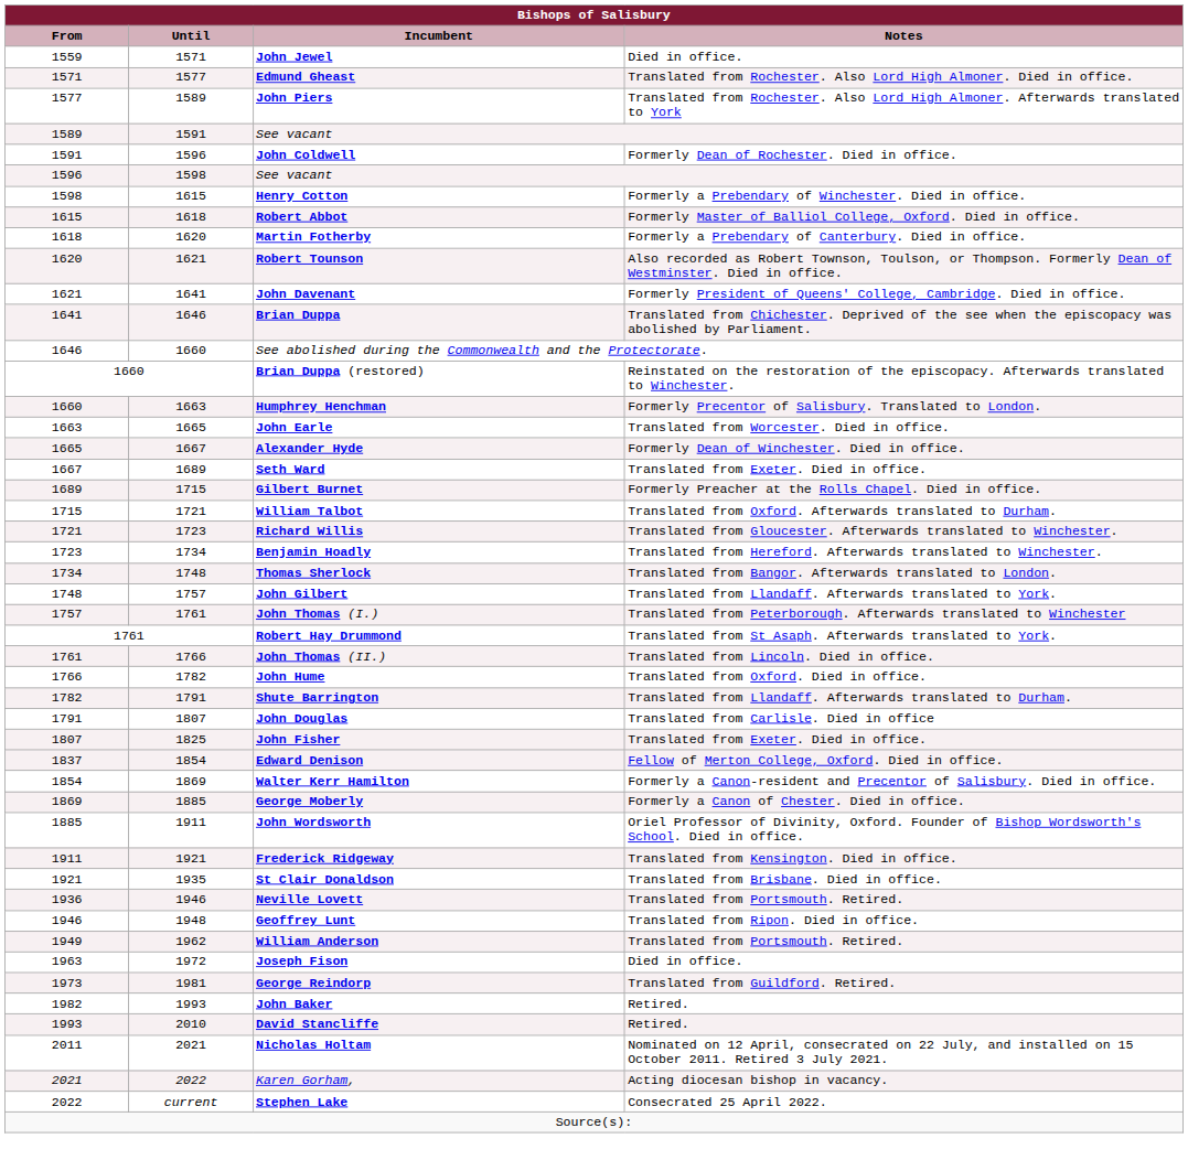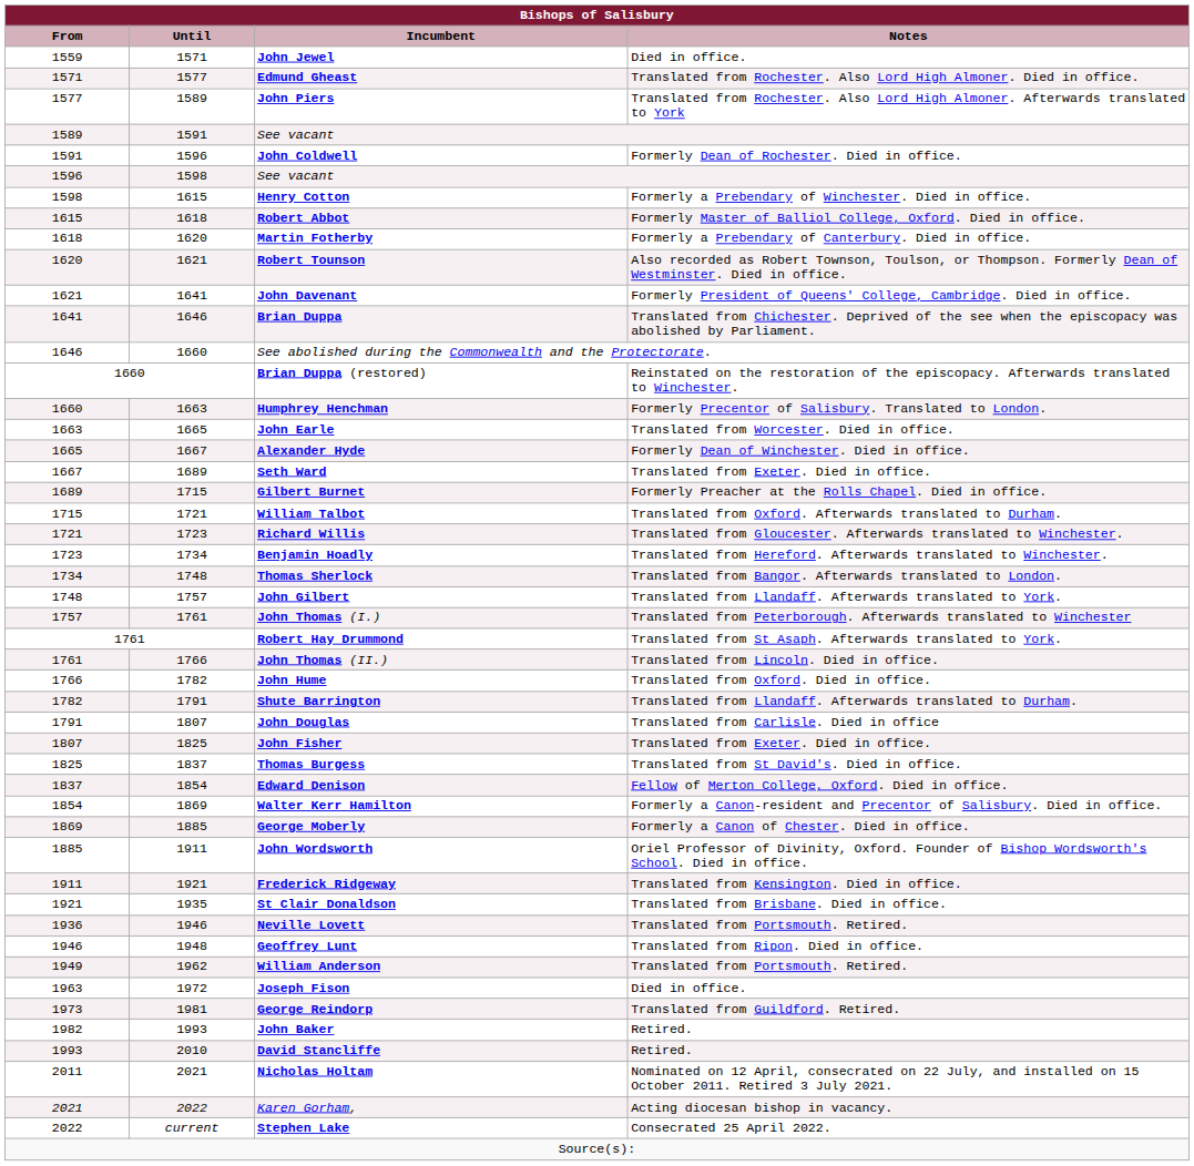 <table class="wikitable" style="width:95%;" border="1" cellpadding="2">
 <tr>
 <th colspan="4" style="background-color: #7F1734; color: white;">Bishops of Salisbury</th>
 </tr>
 <tr valign=center>
 <th style="background-color:#D4B1BB" width="10%">From</th>
 <th style="background-color:#D4B1BB" width="10%">Until</th>
 <th style="background-color:#D4B1BB" width="30%">Incumbent</th>
 <th style="background-color:#D4B1BB" width="45%">Notes</th>
 </tr>
 <tr valign=top bgcolor="white">
 <td style="text-align: center;">1559</td>
 <td style="text-align: center;">1571</td>
 <td> <strong><a href='#'>John Jewel</a></strong></td>
 <td>Died in office.</td>
 </tr>
 <tr valign="top" style="background-color: #F7F0F2;">
 <td style="text-align: center;">1571</td>
 <td style="text-align: center;">1577</td>
 <td> <strong><a href='#'>Edmund Gheast</a></strong></td>
 <td>Translated from <a href='#'>Rochester</a>. Also <a href='#'>Lord High Almoner</a>. Died in office.</td>
 </tr>
 <tr valign=top bgcolor="white">
 <td style="text-align: center;">1577</td>
 <td style="text-align: center;">1589</td>
 <td> <strong><a href='#'>John Piers</a></strong></td>
 <td>Translated from <a href='#'>Rochester</a>. Also <a href='#'>Lord High Almoner</a>. Afterwards translated to <a href='#'>York</a></td>
 </tr>
 <tr valign="top" style="background-color: #F7F0F2;">
 <td style="text-align: center;">1589</td>
 <td style="text-align: center;">1591</td>
 <td colspan=2><em>See vacant</em></td>
 </tr>
 <tr valign=top bgcolor="white">
 <td style="text-align: center;">1591</td>
 <td style="text-align: center;">1596</td>
 <td> <strong><a href='#'>John Coldwell</a></strong></td>
 <td>Formerly <a href='#'>Dean of Rochester</a>. Died in office.</td>
 </tr>
 <tr valign="top" style="background-color: #F7F0F2;">
 <td style="text-align: center;">1596</td>
 <td style="text-align: center;">1598</td>
 <td colspan=2><em>See vacant</em></td>
 </tr>
 <tr valign=top bgcolor="white">
 <td style="text-align: center;">1598</td>
 <td style="text-align: center;">1615</td>
 <td> <strong><a href='#'>Henry Cotton</a></strong></td>
 <td>Formerly a <a href='#'>Prebendary</a> of <a href='#'>Winchester</a>. Died in office.</td>
 </tr>
 <tr valign="top" style="background-color: #F7F0F2;">
 <td style="text-align: center;">1615</td>
 <td style="text-align: center;">1618</td>
 <td> <strong><a href='#'>Robert Abbot</a></strong></td>
 <td>Formerly <a href='#'>Master of Balliol College, Oxford</a>. Died in office.</td>
 </tr>
 <tr valign=top bgcolor="white">
 <td style="text-align: center;">1618</td>
 <td style="text-align: center;">1620</td>
 <td> <strong><a href='#'>Martin Fotherby</a></strong></td>
 <td>Formerly a <a href='#'>Prebendary</a> of <a href='#'>Canterbury</a>. Died in office.</td>
 </tr>
 <tr valign="top" style="background-color: #F7F0F2;">
 <td style="text-align: center;">1620</td>
 <td style="text-align: center;">1621</td>
 <td> <strong><a href='#'>Robert Tounson</a></strong></td>
 <td>Also recorded as Robert Townson, Toulson, or Thompson. Formerly <a href='#'>Dean of Westminster</a>. Died in office.</td>
 </tr>
 <tr valign=top bgcolor="white">
 <td style="text-align: center;">1621</td>
 <td style="text-align: center;">1641</td>
 <td> <strong><a href='#'>John Davenant</a></strong></td>
 <td>Formerly <a href='#'>President of Queens' College, Cambridge</a>. Died in office.</td>
 </tr>
 <tr valign="top" style="background-color: #F7F0F2;">
 <td style="text-align: center;">1641</td>
 <td style="text-align: center;">1646</td>
 <td> <strong><a href='#'>Brian Duppa</a></strong></td>
 <td>Translated from <a href='#'>Chichester</a>. Deprived of the see when the episcopacy was abolished by Parliament.</td>
 </tr>
 <tr valign=top bgcolor="white">
 <td style="text-align: center;">1646</td>
 <td style="text-align: center;">1660</td>
 <td colspan="2"><em>See abolished during the <a href='#'>Commonwealth</a> and the <a href='#'>Protectorate</a></em>.</td>
 </tr>
 <tr valign=top bgcolor="white">
 <td style="text-align: center;" colspan=2>1660</td>
 <td> <strong><a href='#'>Brian Duppa</a></strong> (restored)</td>
 <td>Reinstated on the restoration of the episcopacy. Afterwards translated to <a href='#'>Winchester</a>.</td>
 </tr>
 <tr valign="top" style="background-color: #F7F0F2;">
 <td style="text-align: center;">1660</td>
 <td style="text-align: center;">1663</td>
 <td> <strong><a href='#'>Humphrey Henchman</a></strong></td>
 <td>Formerly <a href='#'>Precentor</a> of <a href='#'>Salisbury</a>. Translated to <a href='#'>London</a>.</td>
 </tr>
 <tr valign=top bgcolor="white">
 <td style="text-align: center;">1663</td>
 <td style="text-align: center;">1665</td>
 <td> <strong><a href='#'>John Earle</a></strong></td>
 <td>Translated from <a href='#'>Worcester</a>. Died in office.</td>
 </tr>
 <tr valign="top" style="background-color: #F7F0F2;">
 <td style="text-align: center;">1665</td>
 <td style="text-align: center;">1667</td>
 <td> <strong><a href='#'>Alexander Hyde</a></strong></td>
 <td>Formerly <a href='#'>Dean of Winchester</a>. Died in office.</td>
 </tr>
 <tr valign=top bgcolor="white">
 <td style="text-align: center;">1667</td>
 <td style="text-align: center;">1689</td>
 <td> <strong><a href='#'>Seth Ward</a></strong></td>
 <td>Translated from <a href='#'>Exeter</a>. Died in office.</td>
 </tr>
 <tr valign="top" style="background-color: #F7F0F2;">
 <td style="text-align: center;">1689</td>
 <td style="text-align: center;">1715</td>
 <td> <strong><a href='#'>Gilbert Burnet</a></strong></td>
 <td>Formerly Preacher at the <a href='#'>Rolls Chapel</a>. Died in office.</td>
 </tr>
 <tr valign=top bgcolor="white">
 <td style="text-align: center;">1715</td>
 <td style="text-align: center;">1721</td>
 <td> <strong><a href='#'>William Talbot</a></strong></td>
 <td>Translated from <a href='#'>Oxford</a>. Afterwards translated to <a href='#'>Durham</a>.</td>
 </tr>
 <tr valign="top" style="background-color: #F7F0F2;">
 <td style="text-align: center;">1721</td>
 <td style="text-align: center;">1723</td>
 <td> <strong><a href='#'>Richard Willis</a></strong></td>
 <td>Translated from <a href='#'>Gloucester</a>. Afterwards translated to <a href='#'>Winchester</a>.</td>
 </tr>
 <tr valign=top bgcolor="white">
 <td style="text-align: center;">1723</td>
 <td style="text-align: center;">1734</td>
 <td> <strong><a href='#'>Benjamin Hoadly</a></strong></td>
 <td>Translated from <a href='#'>Hereford</a>. Afterwards translated to <a href='#'>Winchester</a>.</td>
 </tr>
 <tr valign="top" style="background-color: #F7F0F2;">
 <td style="text-align: center;">1734</td>
 <td style="text-align: center;">1748</td>
 <td> <strong><a href='#'>Thomas Sherlock</a></strong></td>
 <td>Translated from <a href='#'>Bangor</a>. Afterwards translated to <a href='#'>London</a>.</td>
 </tr>
 <tr valign=top bgcolor="white">
 <td style="text-align: center;">1748</td>
 <td style="text-align: center;">1757</td>
 <td> <strong><a href='#'>John Gilbert</a></strong></td>
 <td>Translated from <a href='#'>Llandaff</a>. Afterwards translated to <a href='#'>York</a>.</td>
 </tr>
 <tr valign="top" style="background-color: #F7F0F2;">
 <td style="text-align: center;">1757</td>
 <td style="text-align: center;">1761</td>
 <td> <strong><a href='#'>John Thomas</a></strong> <em>(I.)</em></td>
 <td>Translated from <a href='#'>Peterborough</a>. Afterwards translated to <a href='#'>Winchester</a></td>
 </tr>
 <tr valign=top bgcolor="white">
 <td style="text-align: center;" colspan=2>1761</td>
 <td> <strong><a href='#'>Robert Hay Drummond</a></strong></td>
 <td>Translated from <a href='#'>St Asaph</a>. Afterwards translated to <a href='#'>York</a>.</td>
 </tr>
 <tr valign="top" style="background-color: #F7F0F2;">
 <td style="text-align: center;">1761</td>
 <td style="text-align: center;">1766</td>
 <td> <strong><a href='#'>John Thomas</a></strong> <em>(II.)</em></td>
 <td>Translated from <a href='#'>Lincoln</a>. Died in office.</td>
 </tr>
 <tr valign=top bgcolor="white">
 <td style="text-align: center;">1766</td>
 <td style="text-align: center;">1782</td>
 <td> <strong><a href='#'>John Hume</a></strong></td>
 <td>Translated from <a href='#'>Oxford</a>. Died in office.</td>
 </tr>
 <tr valign="top" style="background-color: #F7F0F2;">
 <td style="text-align: center;">1782</td>
 <td style="text-align: center;">1791</td>
 <td> <strong><a href='#'>Shute Barrington</a></strong></td>
 <td>Translated from <a href='#'>Llandaff</a>. Afterwards translated to <a href='#'>Durham</a>.</td>
 </tr>
 <tr valign=top bgcolor="white">
 <td style="text-align: center;">1791</td>
 <td style="text-align: center;">1807</td>
 <td> <strong><a href='#'>John Douglas</a></strong></td>
 <td>Translated from <a href='#'>Carlisle</a>. Died in office</td>
 </tr>
 <tr valign="top" style="background-color: #F7F0F2;">
 <td style="text-align: center;">1807</td>
 <td style="text-align: center;">1825</td>
 <td> <strong><a href='#'>John Fisher</a></strong></td>
 <td>Translated from <a href='#'>Exeter</a>. Died in office.</td>
 </tr>
+<tr valign=top bgcolor="white">
+<td style="text-align: center;">1825</td>
+<td style="text-align: center;">1837</td>
+<td> <strong><a href='#'>Thomas Burgess</a></strong></td>
+<td>Translated from <a href='#'>St David's</a>. Died in office.</td>
+</tr>
 <tr valign="top" style="background-color: #F7F0F2;">
 <td style="text-align: center;">1837</td>
 <td style="text-align: center;">1854</td>
 <td> <strong><a href='#'>Edward Denison</a></strong></td>
 <td><a href='#'>Fellow</a> of <a href='#'>Merton College, Oxford</a>. Died in office.</td>
 </tr>
 <tr valign=top bgcolor="white">
 <td style="text-align: center;">1854</td>
 <td style="text-align: center;">1869</td>
 <td> <strong><a href='#'>Walter Kerr Hamilton</a></strong></td>
 <td>Formerly a <a href='#'>Canon</a>-resident and <a href='#'>Precentor</a> of <a href='#'>Salisbury</a>. Died in office.</td>
 </tr>
 <tr valign="top" style="background-color: #F7F0F2;">
 <td style="text-align: center;">1869</td>
 <td style="text-align: center;">1885</td>
 <td> <strong><a href='#'>George Moberly</a></strong></td>
 <td>Formerly a <a href='#'>Canon</a> of <a href='#'>Chester</a>. Died in office.</td>
 </tr>
 <tr valign=top bgcolor="white">
 <td style="text-align: center;">1885</td>
 <td style="text-align: center;">1911</td>
 <td> <strong><a href='#'>John Wordsworth</a></strong></td>
 <td>Oriel Professor of Divinity, Oxford. Founder of <a href='#'>Bishop Wordsworth's School</a>. Died in office.</td>
 </tr>
 <tr valign="top" style="background-color: #F7F0F2;">
 <td style="text-align: center;">1911</td>
 <td style="text-align: center;">1921</td>
 <td> <strong><a href='#'>Frederick Ridgeway</a></strong></td>
 <td>Translated from <a href='#'>Kensington</a>. Died in office.</td>
 </tr>
 <tr valign=top bgcolor="white">
 <td style="text-align: center;">1921</td>
 <td style="text-align: center;">1935</td>
 <td> <strong><a href='#'>St Clair Donaldson</a></strong></td>
 <td>Translated from <a href='#'>Brisbane</a>. Died in office.</td>
 </tr>
 <tr valign="top" style="background-color: #F7F0F2;">
 <td style="text-align: center;">1936</td>
 <td style="text-align: center;">1946</td>
 <td> <strong><a href='#'>Neville Lovett</a></strong></td>
 <td>Translated from <a href='#'>Portsmouth</a>. Retired.</td>
 </tr>
 <tr valign=top bgcolor="white">
 <td style="text-align: center;">1946</td>
 <td style="text-align: center;">1948</td>
 <td> <strong><a href='#'>Geoffrey Lunt</a></strong></td>
 <td>Translated from <a href='#'>Ripon</a>. Died in office.</td>
 </tr>
 <tr valign="top" style="background-color: #F7F0F2;">
 <td style="text-align: center;">1949</td>
 <td style="text-align: center;">1962</td>
 <td> <strong><a href='#'>William Anderson</a></strong></td>
 <td>Translated from <a href='#'>Portsmouth</a>. Retired.</td>
 </tr>
 <tr valign=top bgcolor="white">
 <td style="text-align: center;">1963</td>
 <td style="text-align: center;">1972</td>
 <td> <strong><a href='#'>Joseph Fison</a></strong></td>
 <td>Died in office.</td>
 </tr>
 <tr valign="top" style="background-color: #F7F0F2;">
 <td style="text-align: center;">1973</td>
 <td style="text-align: center;">1981</td>
 <td> <strong><a href='#'>George Reindorp</a></strong></td>
 <td>Translated from <a href='#'>Guildford</a>. Retired.</td>
 </tr>
 <tr valign=top bgcolor="white">
 <td style="text-align: center;">1982</td>
 <td style="text-align: center;">1993</td>
 <td> <strong><a href='#'>John Baker</a></strong></td>
 <td>Retired.</td>
 </tr>
 <tr valign="top" style="background-color: #F7F0F2;">
 <td style="text-align: center;">1993</td>
 <td style="text-align: center;">2010</td>
 <td> <strong><a href='#'>David Stancliffe</a></strong></td>
 <td>Retired.</td>
 </tr>
 <tr valign=top bgcolor="white">
 <td style="text-align: center;">2011</td>
 <td style="text-align: center;">2021</td>
 <td> <strong><a href='#'>Nicholas Holtam</a></strong></td>
 <td>Nominated on 12 April, consecrated on 22 July, and installed on 15 October 2011. Retired 3 July 2021.</td>
 </tr>
 <tr valign="top" style="background-color: #F7F0F2;">
 <td style="text-align: center;"><em>2021</em></td>
 <td style="text-align: center;"><em>2022</em></td>
 <td> <em><a href='#'>Karen Gorham</a>, </em></td>
 <td>Acting diocesan bishop in vacancy.</td>
 </tr>
 <tr valign=top bgcolor="white">
 <td style="text-align: center;">2022</td>
 <td style="text-align: center;"><em>current</em></td>
 <td> <strong><a href='#'>Stephen Lake</a></strong></td>
 <td>Consecrated 25 April 2022.</td>
 </tr>
 <tr valign=top>
 <td align=center colspan="4">Source(s):</td>
 </tr>
 </table>
